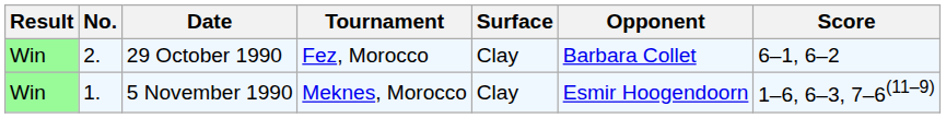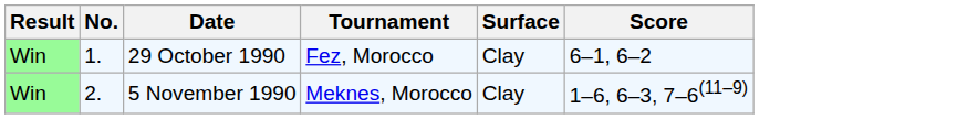 <table class="wikitable" style="font-size:97%">
 <tr>
 <th>Result</th>
 <th>No.</th>
 <th>Date</th>
 <th>Tournament</th>
 <th>Surface</th>
-<th>Opponent</th>
 <th>Score</th>
 </tr>
 <tr style="background:#f0f8ff;">
 <td style="background:#98fb98;">Win</td>
-<td>2.</td>
+<td>1.</td>
 <td>29 October 1990</td>
 <td><a href='#'>Fez</a>, Morocco</td>
 <td>Clay</td>
-<td> <a href='#'>Barbara Collet</a></td>
 <td>6–1, 6–2</td>
 </tr>
 <tr style="background:#f0f8ff;">
 <td style="background:#98fb98;">Win</td>
-<td>1.</td>
+<td>2.</td>
 <td>5 November 1990</td>
 <td><a href='#'>Meknes</a>, Morocco</td>
 <td>Clay</td>
-<td> <a href='#'>Esmir Hoogendoorn</a></td>
 <td>1–6, 6–3, 7–6<sup>(11–9)</sup></td>
 </tr>
 </table>
